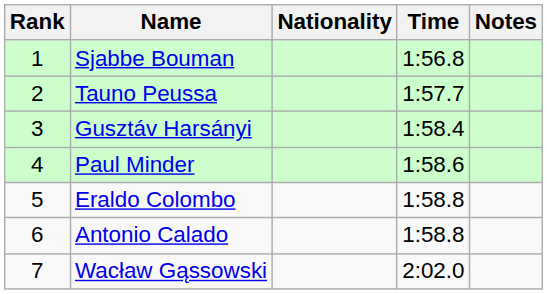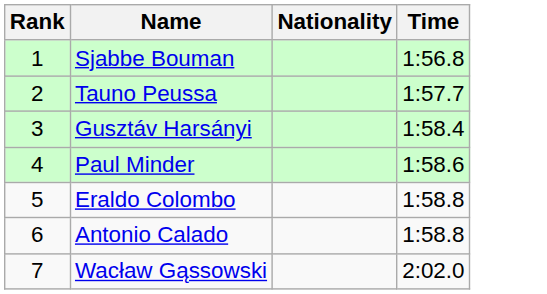 <table class="wikitable sortable" style="text-align:center">
 <tr>
 <th>Rank</th>
 <th>Name</th>
 <th>Nationality</th>
 <th>Time</th>
-<th>Notes</th>
 </tr>
 <tr bgcolor=ccffcc>
 <td>1</td>
 <td align=left><a href='#'>Sjabbe Bouman</a></td>
 <td align=left></td>
 <td>1:56.8</td>
-<td></td>
 </tr>
 <tr bgcolor=ccffcc>
 <td>2</td>
 <td align=left><a href='#'>Tauno Peussa</a></td>
 <td align=left></td>
 <td>1:57.7</td>
-<td></td>
 </tr>
 <tr bgcolor=ccffcc>
 <td>3</td>
 <td align=left><a href='#'>Gusztáv Harsányi</a></td>
 <td align=left></td>
 <td>1:58.4</td>
-<td></td>
 </tr>
 <tr bgcolor=ccffcc>
 <td>4</td>
 <td align=left><a href='#'>Paul Minder</a></td>
 <td align=left></td>
 <td>1:58.6</td>
-<td></td>
 </tr>
 <tr>
 <td>5</td>
 <td align=left><a href='#'>Eraldo Colombo</a></td>
 <td align=left></td>
 <td>1:58.8</td>
-<td></td>
 </tr>
 <tr>
 <td>6</td>
 <td align=left><a href='#'>Antonio Calado</a></td>
 <td align=left></td>
 <td>1:58.8</td>
-<td></td>
 </tr>
 <tr>
 <td>7</td>
 <td align=left><a href='#'>Wacław Gąssowski</a></td>
 <td align=left></td>
 <td>2:02.0</td>
-<td></td>
 </tr>
 </table>
